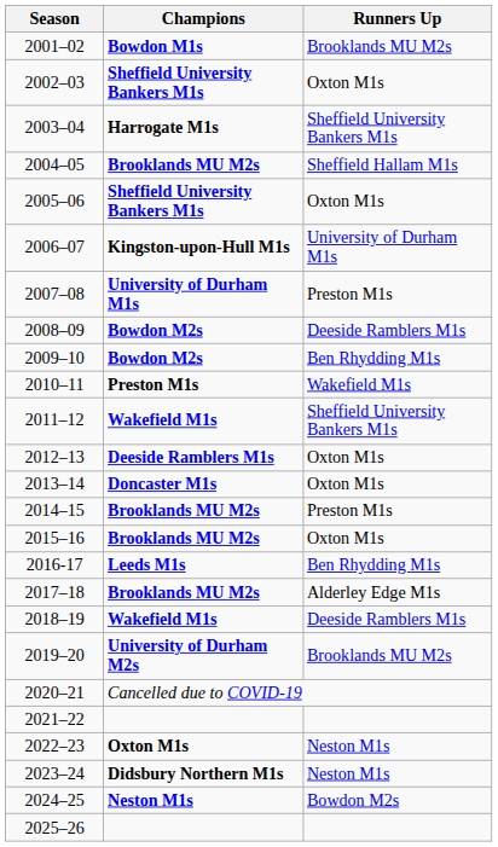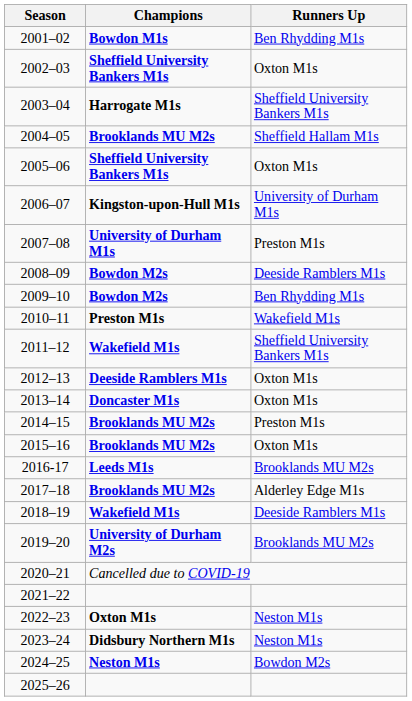 <table class="wikitable" style="text-align:centre; margin-left:1em;">
 <tr>
 <th style="width:85px">Season</th>
 <th style="width:180px">Champions</th>
 <th style="width:170px">Runners Up</th>
 </tr>
 <tr>
 <td style="text-align:center">2001–02</td>
 <td><strong><a href='#'>Bowdon M1s</a></strong></td>
-<td><a href='#'>Brooklands MU M2s</a></td>
+<td><a href='#'>Ben Rhydding M1s</a></td>
 </tr>
 <tr>
 <td style="text-align:center">2002–03</td>
 <td><strong><a href='#'>Sheffield University Bankers M1s</a></strong></td>
 <td>Oxton M1s</td>
 </tr>
 <tr>
 <td style="text-align:center">2003–04</td>
 <td><strong>Harrogate M1s</strong></td>
 <td><a href='#'>Sheffield University Bankers M1s</a></td>
 </tr>
 <tr>
 <td style="text-align:center">2004–05</td>
 <td><strong><a href='#'>Brooklands MU M2s</a></strong></td>
 <td><a href='#'>Sheffield Hallam M1s</a></td>
 </tr>
 <tr>
 <td style="text-align:center">2005–06</td>
 <td><strong><a href='#'>Sheffield University Bankers M1s</a></strong></td>
 <td>Oxton M1s</td>
 </tr>
 <tr>
 <td style="text-align:center">2006–07</td>
 <td><strong>Kingston-upon-Hull M1s</strong></td>
 <td><a href='#'>University of Durham M1s</a></td>
 </tr>
 <tr>
 <td style="text-align:center">2007–08</td>
 <td><strong><a href='#'>University of Durham M1s</a></strong></td>
 <td>Preston M1s</td>
 </tr>
 <tr>
 <td style="text-align:center">2008–09</td>
 <td><strong><a href='#'>Bowdon M2s</a></strong></td>
 <td><a href='#'>Deeside Ramblers M1s</a></td>
 </tr>
 <tr>
 <td style="text-align:center">2009–10</td>
 <td><strong><a href='#'>Bowdon M2s</a></strong></td>
 <td><a href='#'>Ben Rhydding M1s</a></td>
 </tr>
 <tr>
 <td style="text-align:center">2010–11</td>
 <td><strong>Preston M1s</strong></td>
 <td><a href='#'>Wakefield M1s</a></td>
 </tr>
 <tr>
 <td style="text-align:center">2011–12</td>
 <td><strong><a href='#'>Wakefield M1s</a></strong></td>
 <td><a href='#'>Sheffield University Bankers M1s</a></td>
 </tr>
 <tr>
 <td style="text-align:center">2012–13</td>
 <td><strong><a href='#'>Deeside Ramblers M1s</a></strong></td>
 <td>Oxton M1s</td>
 </tr>
 <tr>
 <td style="text-align:center">2013–14</td>
 <td><strong><a href='#'>Doncaster M1s</a></strong></td>
 <td>Oxton M1s</td>
 </tr>
 <tr>
 <td style="text-align:center">2014–15</td>
 <td><strong><a href='#'>Brooklands MU M2s</a></strong></td>
 <td>Preston M1s</td>
 </tr>
 <tr>
 <td style="text-align:center">2015–16</td>
 <td><strong><a href='#'>Brooklands MU M2s</a></strong></td>
 <td>Oxton M1s</td>
 </tr>
 <tr>
 <td style="text-align:center">2016-17</td>
 <td><strong><a href='#'>Leeds M1s</a></strong></td>
-<td><a href='#'>Ben Rhydding M1s</a></td>
+<td><a href='#'>Brooklands MU M2s</a></td>
 </tr>
 <tr>
 <td style="text-align:center">2017–18</td>
 <td><strong><a href='#'>Brooklands MU M2s</a></strong></td>
 <td>Alderley Edge M1s</td>
 </tr>
 <tr>
 <td style="text-align:center">2018–19</td>
 <td><strong><a href='#'>Wakefield M1s</a></strong></td>
 <td><a href='#'>Deeside Ramblers M1s</a></td>
 </tr>
 <tr>
 <td style="text-align:center">2019–20</td>
 <td><strong><a href='#'>University of Durham M2s</a></strong></td>
 <td><a href='#'>Brooklands MU M2s</a></td>
 </tr>
 <tr>
 <td style="text-align:center">2020–21</td>
 <td colspan=2><em>Cancelled due to <a href='#'>COVID-19</a></em></td>
 </tr>
 <tr>
 <td style="text-align:center">2021–22</td>
 <td></td>
 <td></td>
 </tr>
 <tr>
 <td style="text-align:center">2022–23</td>
 <td><strong>Oxton M1s</strong></td>
 <td><a href='#'>Neston M1s</a></td>
 </tr>
 <tr>
 <td style="text-align:center">2023–24</td>
 <td><strong>Didsbury Northern M1s</strong></td>
 <td><a href='#'>Neston M1s</a></td>
 </tr>
 <tr>
 <td style="text-align:center">2024–25</td>
 <td><strong><a href='#'>Neston M1s</a></strong></td>
 <td><a href='#'>Bowdon M2s</a></td>
 </tr>
 <tr>
 <td style="text-align:center">2025–26</td>
 <td></td>
 <td></td>
 </tr>
 </table>
